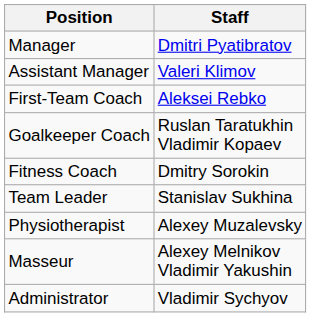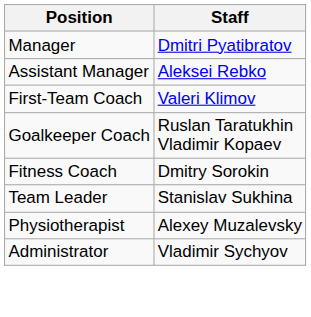 <table class="wikitable">
 <tr>
 <th>Position</th>
 <th>Staff</th>
 </tr>
 <tr>
 <td>Manager</td>
 <td> <a href='#'>Dmitri Pyatibratov</a></td>
 </tr>
 <tr>
 <td>Assistant Manager</td>
-<td> <a href='#'>Valeri Klimov</a></td>
+<td> <a href='#'>Aleksei Rebko</a></td>
 </tr>
 <tr>
 <td>First-Team Coach</td>
-<td> <a href='#'>Aleksei Rebko</a></td>
+<td> <a href='#'>Valeri Klimov</a></td>
 </tr>
 <tr>
 <td>Goalkeeper Coach</td>
 <td> Ruslan Taratukhin <br>  Vladimir Kopaev</td>
 </tr>
 <tr>
 <td>Fitness Coach</td>
 <td> Dmitry Sorokin</td>
 </tr>
 <tr>
 <td>Team Leader</td>
 <td> Stanislav Sukhina</td>
 </tr>
 <tr>
 <td>Physiotherapist</td>
 <td> Alexey Muzalevsky</td>
 </tr>
 <tr>
-<td>Masseur</td>
-<td> Alexey Melnikov <br>   Vladimir Yakushin</td>
-</tr>
-<tr>
 <td>Administrator</td>
 <td> Vladimir Sychyov</td>
 </tr>
 </table>
